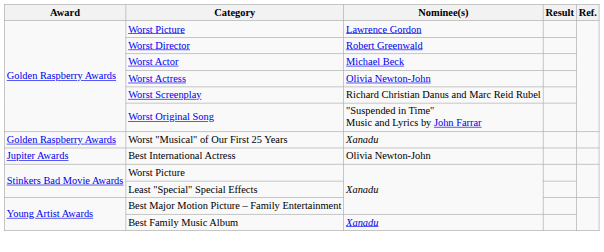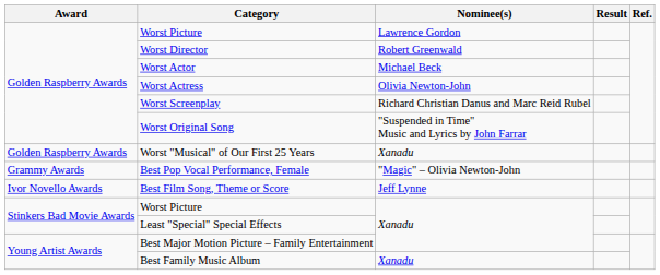 <table class="wikitable plainrowheaders">
 <tr>
 <th>Award</th>
 <th>Category</th>
 <th>Nominee(s)</th>
 <th>Result</th>
 <th>Ref.</th>
 </tr>
 <tr>
 <td rowspan="6"><a href='#'>Golden Raspberry Awards</a> </td>
 <td><a href='#'>Worst Picture</a></td>
 <td><a href='#'>Lawrence Gordon</a></td>
 <td></td>
 <td align="center" rowspan="6"></td>
 </tr>
 <tr>
 <td><a href='#'>Worst Director</a></td>
 <td><a href='#'>Robert Greenwald</a></td>
 <td></td>
 </tr>
 <tr>
 <td><a href='#'>Worst Actor</a></td>
 <td><a href='#'>Michael Beck</a></td>
 <td></td>
 </tr>
 <tr>
 <td><a href='#'>Worst Actress</a></td>
 <td><a href='#'>Olivia Newton-John</a></td>
 <td></td>
 </tr>
 <tr>
 <td><a href='#'>Worst Screenplay</a></td>
 <td>Richard Christian Danus and Marc Reid Rubel</td>
 <td></td>
 </tr>
 <tr>
 <td><a href='#'>Worst Original Song</a></td>
 <td>"Suspended in Time" <br> Music and Lyrics by <a href='#'>John Farrar</a></td>
 <td></td>
 </tr>
 <tr>
 <td><a href='#'>Golden Raspberry Awards</a> </td>
 <td>Worst "Musical" of Our First 25 Years</td>
 <td><em>Xanadu</em></td>
 <td></td>
 <td align="center"></td>
 </tr>
 <tr>
-<td><a href='#'>Jupiter Awards</a></td>
-<td>Best International Actress</td>
-<td>Olivia Newton-John</td>
+<td><a href='#'>Grammy Awards</a></td>
+<td><a href='#'>Best Pop Vocal Performance, Female</a></td>
+<td>"<a href='#'>Magic</a>" – Olivia Newton-John</td>
+<td></td>
+<td align="center"></td>
+</tr>
+<tr>
+<td><a href='#'>Ivor Novello Awards</a></td>
+<td><a href='#'>Best Film Song, Theme or Score</a></td>
+<td><a href='#'>Jeff Lynne</a></td>
 <td></td>
 <td align="center"></td>
 </tr>
 <tr>
 <td rowspan="2"><a href='#'>Stinkers Bad Movie Awards</a></td>
 <td>Worst Picture</td>
 <td rowspan="3"><em>Xanadu</em></td>
 <td></td>
 <td align="center" rowspan="2"></td>
 </tr>
 <tr>
 <td>Least "Special" Special Effects</td>
 <td></td>
 </tr>
 <tr>
 <td rowspan="2"><a href='#'>Young Artist Awards</a></td>
 <td>Best Major Motion Picture – Family Entertainment</td>
 <td></td>
 <td align="center" rowspan="2"></td>
 </tr>
 <tr>
 <td>Best Family Music Album</td>
 <td><em><a href='#'>Xanadu</a></em></td>
 <td></td>
 </tr>
 </table>
